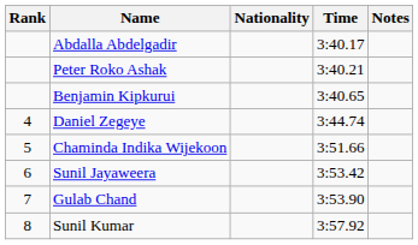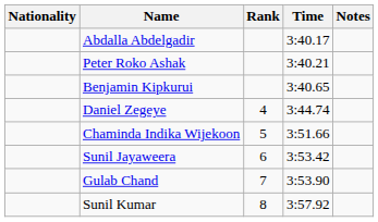 <table class="wikitable sortable" style="text-align:center;font-size:95%">
 <tr>
+<th>Nationality</th>
+<th>Name</th>
 <th>Rank</th>
-<th>Name</th>
-<th>Nationality</th>
 <th>Time</th>
 <th>Notes</th>
 </tr>
 <tr>
+<td align=left></td>
+<td align=left><a href='#'>Abdalla Abdelgadir</a></td>
 <td></td>
-<td align=left><a href='#'>Abdalla Abdelgadir</a></td>
-<td align=left></td>
 <td>3:40.17</td>
 <td></td>
 </tr>
 <tr>
+<td align=left></td>
+<td align=left><a href='#'>Peter Roko Ashak</a></td>
 <td></td>
-<td align=left><a href='#'>Peter Roko Ashak</a></td>
-<td align=left></td>
 <td>3:40.21</td>
 <td></td>
 </tr>
 <tr>
+<td align=left></td>
+<td align=left><a href='#'>Benjamin Kipkurui</a></td>
 <td></td>
-<td align=left><a href='#'>Benjamin Kipkurui</a></td>
-<td align=left></td>
 <td>3:40.65</td>
 <td></td>
 </tr>
 <tr>
+<td align=left></td>
+<td align=left><a href='#'>Daniel Zegeye</a></td>
 <td>4</td>
-<td align=left><a href='#'>Daniel Zegeye</a></td>
-<td align=left></td>
 <td>3:44.74</td>
 <td></td>
 </tr>
 <tr>
+<td align=left></td>
+<td align=left><a href='#'>Chaminda Indika Wijekoon</a></td>
 <td>5</td>
-<td align=left><a href='#'>Chaminda Indika Wijekoon</a></td>
-<td align=left></td>
 <td>3:51.66</td>
 <td></td>
 </tr>
 <tr>
+<td align=left></td>
+<td align=left><a href='#'>Sunil Jayaweera</a></td>
 <td>6</td>
-<td align=left><a href='#'>Sunil Jayaweera</a></td>
-<td align=left></td>
 <td>3:53.42</td>
 <td></td>
 </tr>
 <tr>
+<td align=left></td>
+<td align=left><a href='#'>Gulab Chand</a></td>
 <td>7</td>
-<td align=left><a href='#'>Gulab Chand</a></td>
-<td align=left></td>
 <td>3:53.90</td>
 <td></td>
 </tr>
 <tr>
+<td align=left></td>
+<td align=left>Sunil Kumar</td>
 <td>8</td>
-<td align=left>Sunil Kumar</td>
-<td align=left></td>
 <td>3:57.92</td>
 <td></td>
 </tr>
 </table>
